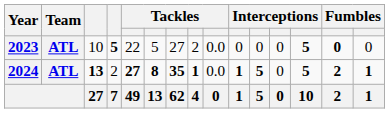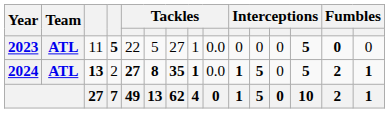 <table class="wikitable sortable" style="text-align:center;">
 <tr>
 <th rowspan="2">Year</th>
 <th rowspan="2">Team</th>
 <th rowspan="2"></th>
 <th rowspan="2"></th>
 <th colspan="5">Tackles</th>
 <th colspan="4">Interceptions</th>
 <th colspan="2">Fumbles</th>
 </tr>
 <tr>
 <th></th>
 <th></th>
 <th></th>
 <th></th>
 <th></th>
 <th></th>
 <th></th>
 <th></th>
 <th></th>
 <th></th>
 <th></th>
 </tr>
 <tr>
 <th><a href='#'>2023</a></th>
 <th><a href='#'>ATL</a></th>
-<td>10</td>
+<td>11</td>
 <td><strong>5</strong></td>
 <td>22</td>
 <td>5</td>
 <td>27</td>
-<td>2</td>
+<td>1</td>
 <td>0.0</td>
 <td>0</td>
 <td>0</td>
 <td>0</td>
 <td><strong>5</strong></td>
 <td><strong>0</strong></td>
 <td>0</td>
 </tr>
 <tr>
 <th><a href='#'>2024</a></th>
 <th><a href='#'>ATL</a></th>
 <td><strong>13</strong></td>
 <td>2</td>
 <td><strong>27</strong></td>
 <td><strong>8</strong></td>
 <td><strong>35</strong></td>
 <td><strong>1</strong></td>
 <td>0.0</td>
 <td><strong>1</strong></td>
 <td><strong>5</strong></td>
 <td>0</td>
 <td><strong>5</strong></td>
 <td><strong>2</strong></td>
 <td><strong>1</strong></td>
 </tr>
 <tr>
 <th colspan="2"></th>
 <th>27</th>
 <th>7</th>
 <th>49</th>
 <th>13</th>
 <th>62</th>
 <th>4</th>
 <th>0</th>
 <th>1</th>
 <th>5</th>
 <th>0</th>
 <th>10</th>
 <th>2</th>
 <th>1</th>
 </tr>
 </table>
